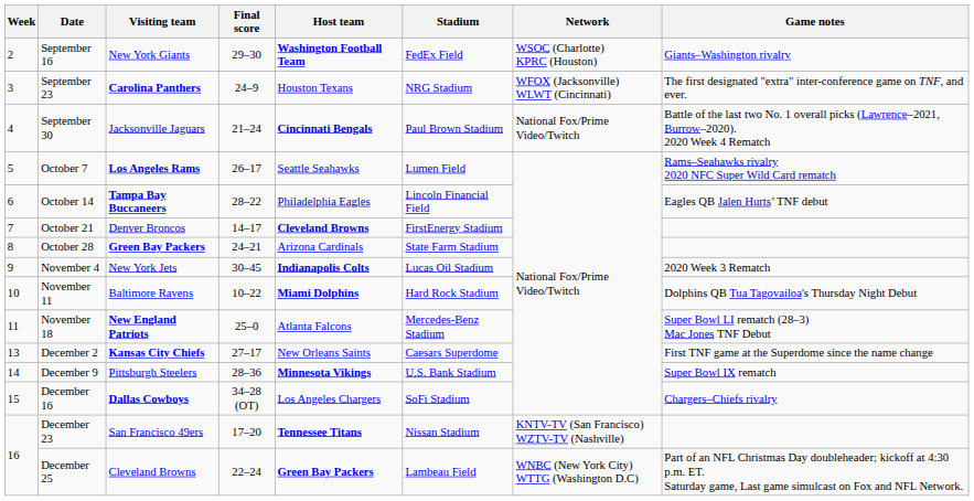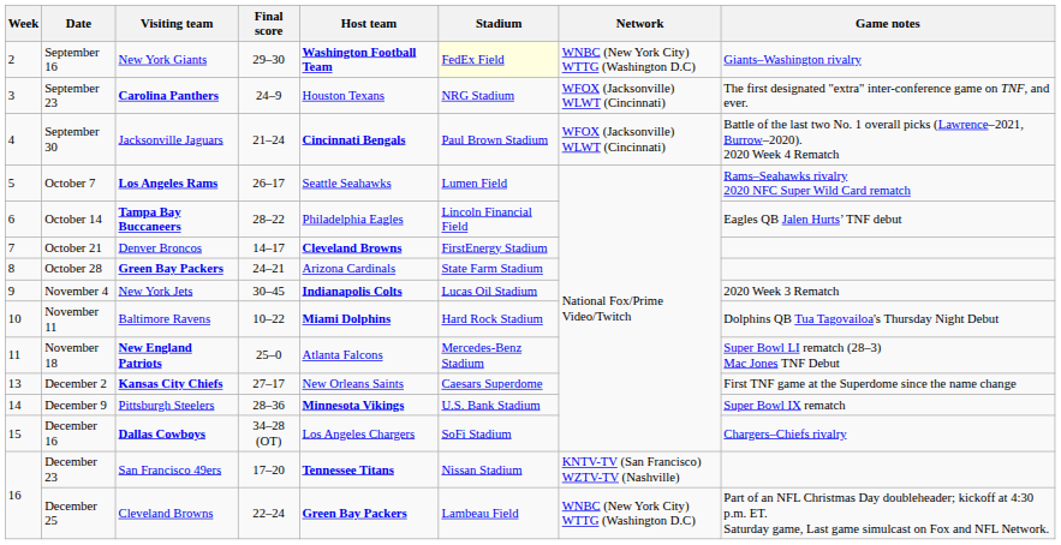 <table class="wikitable" style="font-size: 95%;">
 <tr>
 <th>Week</th>
 <th>Date</th>
 <th>Visiting team</th>
 <th>Final score</th>
 <th>Host team</th>
 <th>Stadium</th>
 <th>Network</th>
 <th>Game notes</th>
 </tr>
 <tr>
 <td>2</td>
 <td>September 16</td>
 <td><a href='#'>New York Giants</a></td>
 <td align="center">29–30</td>
 <td><strong><a href='#'>Washington Football Team</a></strong></td>
-<td><a href='#'>FedEx Field</a></td>
-<td><a href='#'>WSOC</a> (Charlotte)<br><a href='#'>KPRC</a> (Houston)</td>
+<td style="background: lightyellow;"><a href='#'>FedEx Field</a></td>
+<td><a href='#'>WNBC</a> (New York City)<br><a href='#'>WTTG</a> (Washington D.C)</td>
 <td><a href='#'>Giants–Washington rivalry</a></td>
 </tr>
 <tr>
 <td>3</td>
 <td>September 23</td>
 <td><strong><a href='#'>Carolina Panthers</a></strong></td>
 <td align="center">24–9</td>
 <td><a href='#'>Houston Texans</a></td>
 <td><a href='#'>NRG Stadium</a></td>
 <td><a href='#'>WFOX</a> (Jacksonville)<br><a href='#'>WLWT</a> (Cincinnati)</td>
 <td>The first designated "extra" inter-conference game on <em>TNF</em>, and ever.</td>
 </tr>
 <tr>
 <td>4</td>
 <td>September 30</td>
 <td><a href='#'>Jacksonville Jaguars</a></td>
 <td align="center">21–24</td>
 <td><a href='#'><strong>Cincinnati Bengals</strong></a></td>
 <td><a href='#'>Paul Brown Stadium</a></td>
-<td>National Fox/Prime Video/Twitch</td>
+<td><a href='#'>WFOX</a> (Jacksonville)<br><a href='#'>WLWT</a> (Cincinnati)</td>
 <td>Battle of the last two No. 1 overall picks (<a href='#'>Lawrence</a>–2021, <a href='#'>Burrow</a>–2020).<br>2020 Week 4 Rematch</td>
 </tr>
 <tr>
 <td>5</td>
 <td>October 7</td>
 <td><strong><a href='#'>Los Angeles Rams</a></strong></td>
 <td align="center">26–17</td>
 <td><a href='#'>Seattle Seahawks</a></td>
 <td><a href='#'>Lumen Field</a></td>
 <td rowspan="10">National Fox/Prime Video/Twitch</td>
 <td><a href='#'>Rams–Seahawks rivalry</a><br><a href='#'>2020 NFC Super Wild Card rematch</a></td>
 </tr>
 <tr>
 <td>6</td>
 <td>October 14</td>
 <td><strong><a href='#'>Tampa Bay Buccaneers</a></strong></td>
 <td align="center">28–22</td>
 <td><a href='#'>Philadelphia Eagles</a></td>
 <td><a href='#'>Lincoln Financial Field</a></td>
 <td>Eagles QB <a href='#'>Jalen Hurts</a>’ TNF debut</td>
 </tr>
 <tr>
 <td>7</td>
 <td>October 21</td>
 <td><a href='#'>Denver Broncos</a></td>
 <td align="center">14–17</td>
 <td><strong><a href='#'>Cleveland Browns</a></strong></td>
 <td><a href='#'>FirstEnergy Stadium</a></td>
 <td></td>
 </tr>
 <tr>
 <td>8</td>
 <td>October 28</td>
 <td><strong><a href='#'>Green Bay Packers</a></strong></td>
 <td align="center">24–21</td>
 <td><a href='#'>Arizona Cardinals</a></td>
 <td><a href='#'>State Farm Stadium</a></td>
 <td></td>
 </tr>
 <tr>
 <td>9</td>
 <td>November 4</td>
 <td><a href='#'>New York Jets</a></td>
 <td align="center">30–45</td>
 <td><strong><a href='#'>Indianapolis Colts</a></strong></td>
 <td><a href='#'>Lucas Oil Stadium</a></td>
 <td>2020 Week 3 Rematch</td>
 </tr>
 <tr>
 <td>10</td>
 <td>November 11</td>
 <td><a href='#'>Baltimore Ravens</a></td>
 <td align="center">10–22</td>
 <td><strong><a href='#'>Miami Dolphins</a></strong></td>
 <td><a href='#'>Hard Rock Stadium</a></td>
 <td>Dolphins QB <a href='#'>Tua Tagovailoa</a>'s Thursday Night Debut</td>
 </tr>
 <tr>
 <td>11</td>
 <td>November 18</td>
 <td><strong><a href='#'>New England Patriots</a></strong></td>
 <td align="center">25–0</td>
 <td><a href='#'>Atlanta Falcons</a></td>
 <td><a href='#'>Mercedes-Benz Stadium</a></td>
 <td><a href='#'>Super Bowl LI</a> rematch (28–3)<br><a href='#'>Mac Jones</a> TNF Debut</td>
 </tr>
 <tr>
 <td>13</td>
 <td>December 2</td>
 <td><strong><a href='#'>Kansas City Chiefs</a></strong></td>
 <td align="center">27–17</td>
 <td><a href='#'>New Orleans Saints</a></td>
 <td><a href='#'>Caesars Superdome</a></td>
 <td>First TNF game at the Superdome since the name change</td>
 </tr>
 <tr>
 <td>14</td>
 <td>December 9</td>
 <td><a href='#'>Pittsburgh Steelers</a></td>
 <td align="center">28–36</td>
 <td><strong><a href='#'>Minnesota Vikings</a></strong></td>
 <td><a href='#'>U.S. Bank Stadium</a></td>
 <td><a href='#'>Super Bowl IX</a> rematch</td>
 </tr>
 <tr>
 <td>15</td>
 <td>December 16</td>
 <td><strong><a href='#'>Dallas Cowboys</a></strong></td>
 <td align="center">34–28 (OT)</td>
 <td><a href='#'>Los Angeles Chargers</a></td>
 <td><a href='#'>SoFi Stadium</a></td>
 <td><a href='#'>Chargers–Chiefs rivalry</a></td>
 </tr>
 <tr>
 <td rowspan="2">16</td>
 <td>December 23</td>
 <td><a href='#'>San Francisco 49ers</a></td>
 <td align="center">17–20</td>
 <td><strong><a href='#'>Tennessee Titans</a></strong></td>
 <td><a href='#'>Nissan Stadium</a></td>
 <td><a href='#'>KNTV-TV</a> (San Francisco)<br><a href='#'>WZTV-TV</a> (Nashville)</td>
 <td></td>
 </tr>
 <tr>
 <td>December 25</td>
 <td><a href='#'>Cleveland Browns</a></td>
 <td align="center">22–24</td>
 <td><strong><a href='#'>Green Bay Packers</a></strong></td>
 <td><a href='#'>Lambeau Field</a></td>
 <td><a href='#'>WNBC</a> (New York City)<br><a href='#'>WTTG</a> (Washington D.C)</td>
 <td>Part of an NFL Christmas Day doubleheader; kickoff at 4:30 p.m. ET.<br>Saturday game, Last game simulcast on Fox and NFL Network.</td>
 </tr>
 </table>
